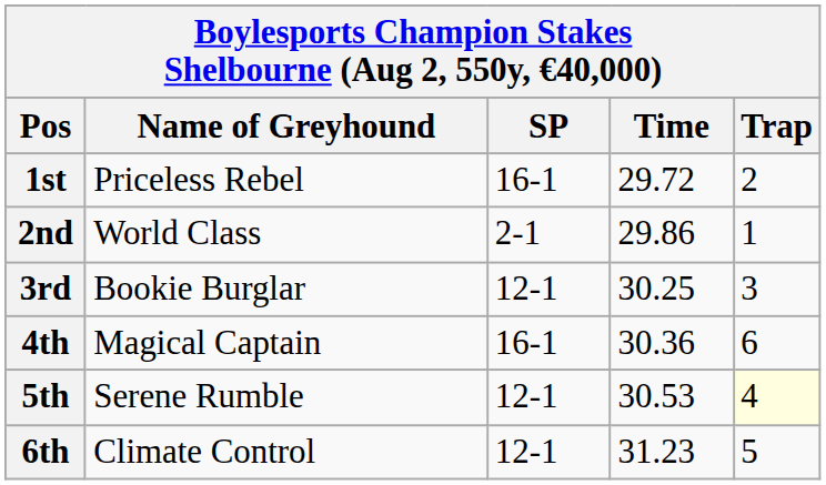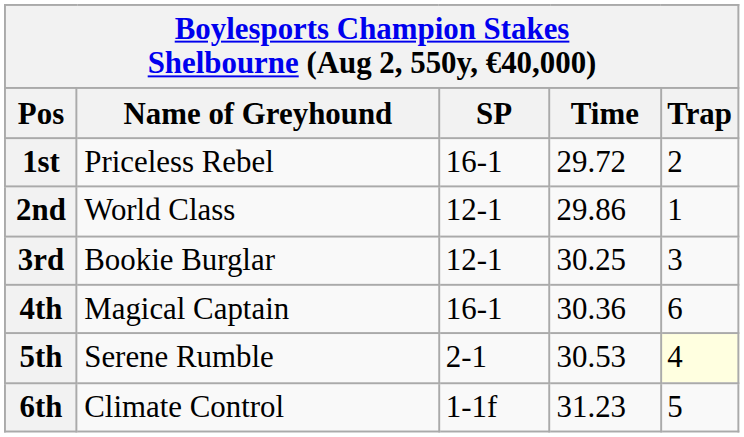 <table class="wikitable">
 <tr>
 <th colspan="6"><a href='#'>Boylesports Champion Stakes</a><br> <a href='#'>Shelbourne</a> (Aug 2, 550y, €40,000)</th>
 </tr>
 <tr>
 <th width=30>Pos</th>
 <th width=180>Name of Greyhound</th>
 <th width=50>SP</th>
 <th width=50>Time</th>
 <th width=30>Trap</th>
 </tr>
 <tr>
 <th>1st</th>
 <td>Priceless Rebel</td>
 <td>16-1</td>
 <td>29.72</td>
 <td>2</td>
 </tr>
 <tr>
 <th>2nd</th>
 <td>World Class </td>
-<td>2-1</td>
+<td>12-1</td>
 <td>29.86</td>
 <td>1</td>
 </tr>
 <tr>
 <th>3rd</th>
 <td>Bookie Burglar</td>
 <td>12-1</td>
 <td>30.25</td>
 <td>3</td>
 </tr>
 <tr>
 <th>4th</th>
 <td>Magical Captain</td>
 <td>16-1</td>
 <td>30.36</td>
 <td>6</td>
 </tr>
 <tr>
 <th>5th</th>
 <td>Serene Rumble</td>
-<td>12-1</td>
+<td>2-1</td>
 <td>30.53</td>
 <td style="background: lightyellow;">4</td>
 </tr>
 <tr>
 <th>6th</th>
 <td>Climate Control</td>
-<td>12-1</td>
+<td>1-1f</td>
 <td>31.23</td>
 <td>5</td>
 </tr>
 </table>
